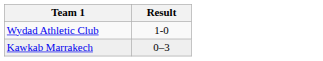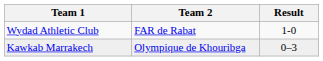 <table class="wikitable">
 <tr>
 <th width="180">Team 1</th>
+<th width="180">Team 2</th>
 <th width="80">Result</th>
 </tr>
 <tr>
 <td><a href='#'>Wydad Athletic Club</a></td>
+<td><a href='#'>FAR de Rabat</a></td>
 <td align="center">1-0</td>
 </tr>
 <tr style="background:#EFEFEF">
 <td><a href='#'>Kawkab Marrakech</a></td>
+<td><a href='#'>Olympique de Khouribga</a></td>
 <td align="center">0–3</td>
 </tr>
 </table>
